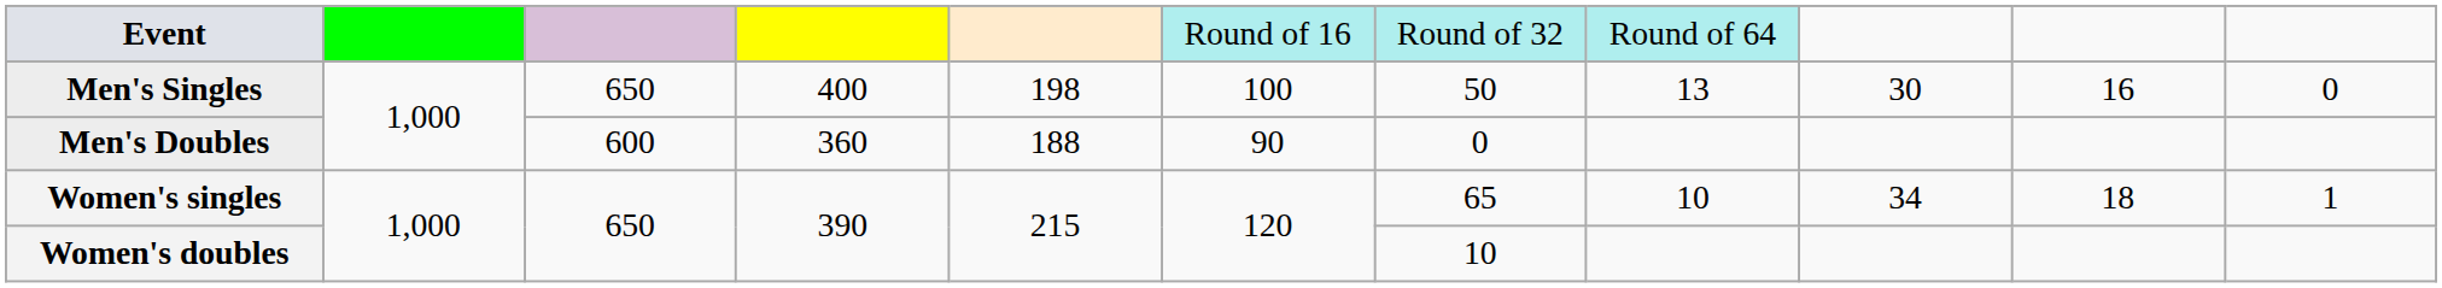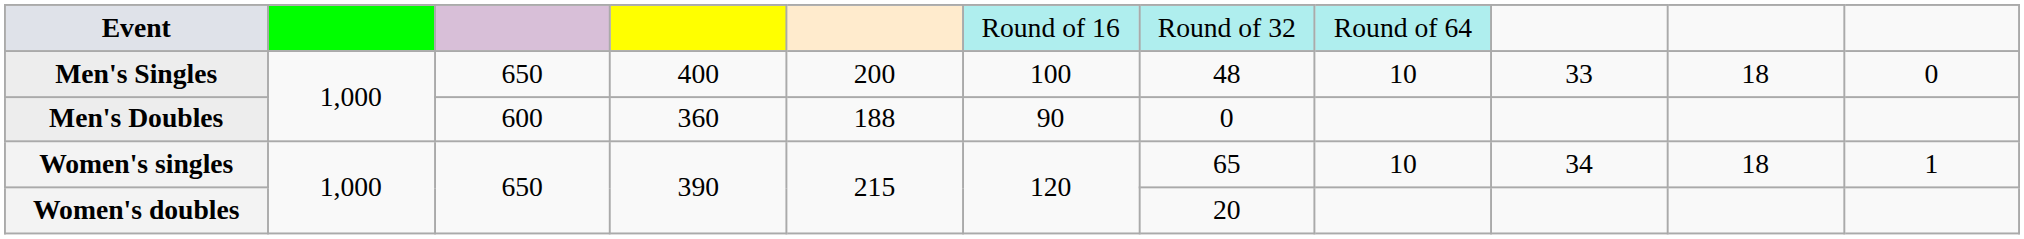 <table class="wikitable" style="font-size:90%;text-align:center;">
 <tr>
 <td style="width:130px; background:#dfe2e9;"><strong>Event</strong></td>
 <td style="width:80px; background:lime;"></td>
 <td style="width:85px; background:thistle;"></td>
 <td style="width:85px; background:#ff0;"></td>
 <td style="width:85px; background:#ffebcd;"></td>
 <td style="width:85px; background:#afeeee;">Round of 16</td>
 <td style="width:85px; background:#afeeee;">Round of 32</td>
 <td style="width:85px; background:#afeeee;">Round of 64</td>
 <td width=85></td>
 <td width=85></td>
 <td width=85></td>
 </tr>
 <tr>
 <th style="background:#ededed;">Men's Singles</th>
 <td rowspan=2>1,000</td>
 <td>650</td>
 <td>400</td>
-<td>198</td>
+<td>200</td>
 <td>100</td>
-<td>50</td>
-<td>13</td>
-<td>30</td>
-<td>16</td>
+<td>48</td>
+<td>10</td>
+<td>33</td>
+<td>18</td>
 <td>0</td>
 </tr>
 <tr>
 <th style="background:#ededed;">Men's Doubles</th>
 <td>600</td>
 <td>360</td>
 <td>188</td>
 <td>90</td>
 <td>0</td>
 <td></td>
 <td></td>
 <td></td>
 <td></td>
 </tr>
 <tr>
 <th style="background:#f3f3f3;">Women's singles</th>
 <td rowspan="2">1,000</td>
 <td rowspan="2">650</td>
 <td rowspan="2">390</td>
 <td rowspan="2">215</td>
 <td rowspan="2">120</td>
 <td>65</td>
 <td>10</td>
 <td>34</td>
 <td>18</td>
 <td>1</td>
 </tr>
 <tr>
 <th style="background:#f3f3f3;">Women's doubles</th>
-<td>10</td>
+<td>20</td>
 <td></td>
 <td></td>
 <td></td>
 <td></td>
 </tr>
 </table>
